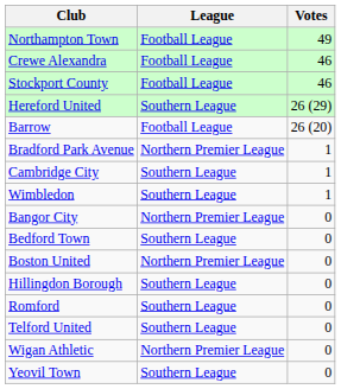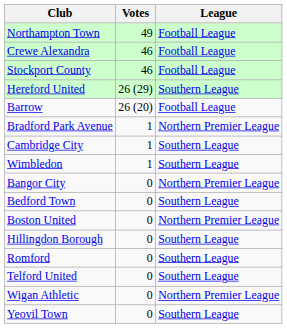 <table class=wikitable style=text-align:left>
 <tr>
 <th>Club</th>
+<th>Votes</th>
 <th>League</th>
-<th>Votes</th>
 </tr>
 <tr bgcolor=ccffcc>
 <td><a href='#'>Northampton Town</a></td>
+<td align=right>49</td>
 <td><a href='#'>Football League</a></td>
-<td align=right>49</td>
 </tr>
 <tr bgcolor=ccffcc>
 <td><a href='#'>Crewe Alexandra</a></td>
+<td align=right>46</td>
 <td><a href='#'>Football League</a></td>
-<td align=right>46</td>
 </tr>
 <tr bgcolor=ccffcc>
 <td><a href='#'>Stockport County</a></td>
+<td align=right>46</td>
 <td><a href='#'>Football League</a></td>
-<td align=right>46</td>
 </tr>
 <tr bgcolor=ccffcc>
 <td><a href='#'>Hereford United</a></td>
+<td align=right>26 (29)</td>
 <td><a href='#'>Southern League</a></td>
-<td align=right>26 (29)</td>
 </tr>
 <tr>
 <td><a href='#'>Barrow</a></td>
+<td align=right>26 (20)</td>
 <td><a href='#'>Football League</a></td>
-<td align=right>26 (20)</td>
 </tr>
 <tr>
 <td><a href='#'>Bradford Park Avenue</a></td>
+<td align=right>1</td>
 <td><a href='#'>Northern Premier League</a></td>
-<td align=right>1</td>
 </tr>
 <tr>
 <td><a href='#'>Cambridge City</a></td>
+<td align=right>1</td>
 <td><a href='#'>Southern League</a></td>
-<td align=right>1</td>
 </tr>
 <tr>
 <td><a href='#'>Wimbledon</a></td>
+<td align=right>1</td>
 <td><a href='#'>Southern League</a></td>
-<td align=right>1</td>
 </tr>
 <tr>
 <td><a href='#'>Bangor City</a></td>
+<td align=right>0</td>
 <td><a href='#'>Northern Premier League</a></td>
-<td align=right>0</td>
 </tr>
 <tr>
 <td><a href='#'>Bedford Town</a></td>
+<td align=right>0</td>
 <td><a href='#'>Southern League</a></td>
-<td align=right>0</td>
 </tr>
 <tr>
 <td><a href='#'>Boston United</a></td>
+<td align=right>0</td>
 <td><a href='#'>Northern Premier League</a></td>
-<td align=right>0</td>
 </tr>
 <tr>
 <td><a href='#'>Hillingdon Borough</a></td>
+<td align=right>0</td>
 <td><a href='#'>Southern League</a></td>
-<td align=right>0</td>
 </tr>
 <tr>
 <td><a href='#'>Romford</a></td>
+<td align=right>0</td>
 <td><a href='#'>Southern League</a></td>
-<td align=right>0</td>
 </tr>
 <tr>
 <td><a href='#'>Telford United</a></td>
+<td align=right>0</td>
 <td><a href='#'>Southern League</a></td>
-<td align=right>0</td>
 </tr>
 <tr>
 <td><a href='#'>Wigan Athletic</a></td>
+<td align=right>0</td>
 <td><a href='#'>Northern Premier League</a></td>
-<td align=right>0</td>
 </tr>
 <tr>
 <td><a href='#'>Yeovil Town</a></td>
+<td align=right>0</td>
 <td><a href='#'>Southern League</a></td>
-<td align=right>0</td>
 </tr>
 </table>
